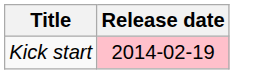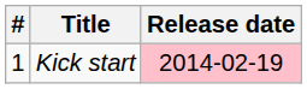 <table class="wikitable">
 <tr>
+<th>#</th>
 <th>Title</th>
 <th>Release date</th>
 </tr>
 <tr>
+<td>1</td>
 <td><em>Kick start</em></td>
 <td align="center" style="background: pink;">2014-02-19</td>
 </tr>
 </table>
